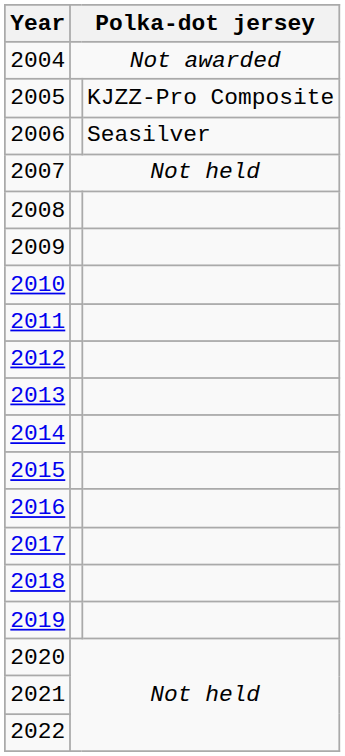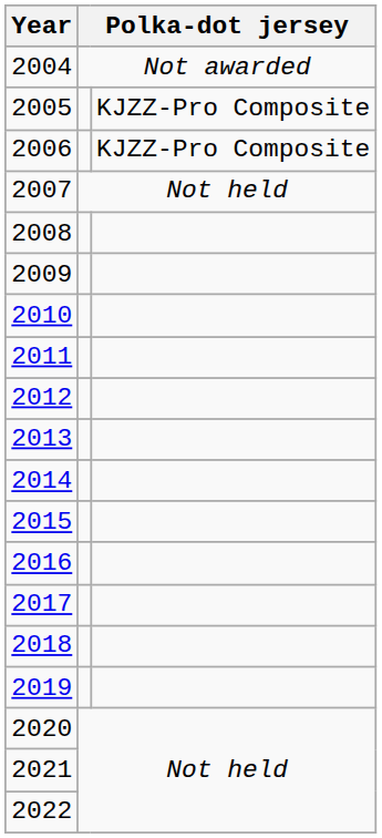 <table class="wikitable">
 <tr>
 <th>Year</th>
 <th colspan="2"  style="text-align:center; background:#white;"> Polka-dot jersey</th>
 </tr>
 <tr>
 <td>2004</td>
 <td colspan="2"  style="text-align:center; background:#white;"><em>Not awarded</em></td>
 </tr>
 <tr>
 <td>2005</td>
 <td></td>
 <td>KJZZ-Pro Composite</td>
 </tr>
 <tr>
 <td>2006</td>
 <td></td>
-<td>Seasilver</td>
+<td>KJZZ-Pro Composite</td>
 </tr>
 <tr>
 <td>2007</td>
 <td colspan="2"  style="text-align:center; background:#white;"><em>Not held</em></td>
 </tr>
 <tr>
 <td>2008</td>
 <td></td>
 <td></td>
 </tr>
 <tr>
 <td>2009</td>
 <td></td>
 <td></td>
 </tr>
 <tr>
 <td><a href='#'>2010</a></td>
 <td></td>
 <td></td>
 </tr>
 <tr>
 <td><a href='#'>2011</a></td>
 <td></td>
 <td></td>
 </tr>
 <tr>
 <td><a href='#'>2012</a></td>
 <td></td>
 <td></td>
 </tr>
 <tr>
 <td><a href='#'>2013</a></td>
 <td></td>
 <td></td>
 </tr>
 <tr>
 <td><a href='#'>2014</a></td>
 <td></td>
 <td></td>
 </tr>
 <tr>
 <td><a href='#'>2015</a></td>
 <td></td>
 <td></td>
 </tr>
 <tr>
 <td><a href='#'>2016</a></td>
 <td></td>
 <td></td>
 </tr>
 <tr>
 <td><a href='#'>2017</a></td>
 <td></td>
 <td></td>
 </tr>
 <tr>
 <td><a href='#'>2018</a></td>
 <td></td>
 <td></td>
 </tr>
 <tr>
 <td><a href='#'>2019</a></td>
 <td></td>
 <td></td>
 </tr>
 <tr>
 <td>2020</td>
 <td colspan="2" rowspan=3 style="text-align:center; background:#white;"><em>Not held</em></td>
 </tr>
 <tr>
 <td>2021</td>
 </tr>
 <tr>
 <td>2022</td>
 </tr>
 </table>
